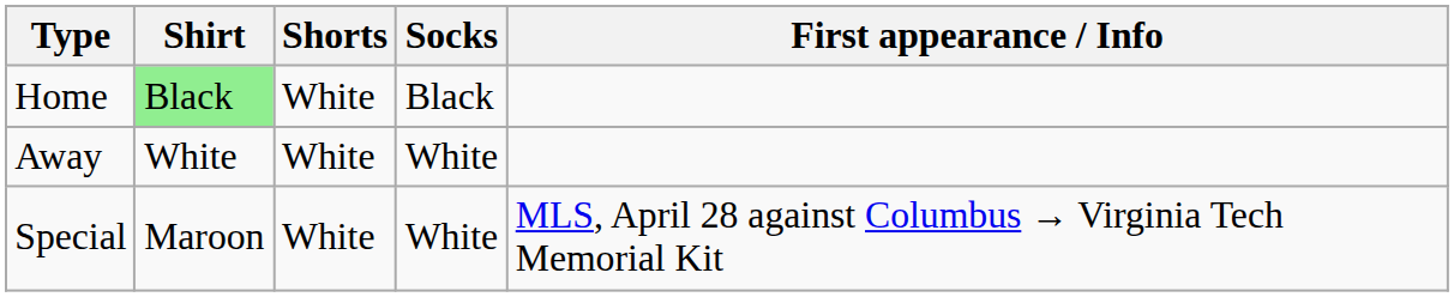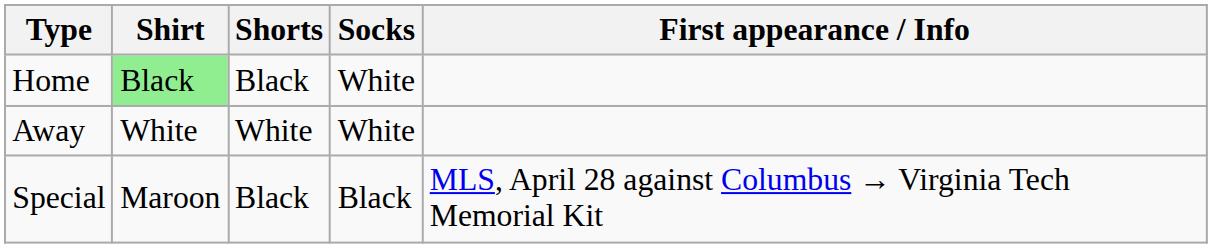 <table class="wikitable">
 <tr>
 <th>Type</th>
 <th>Shirt</th>
 <th>Shorts</th>
 <th>Socks</th>
 <th>First appearance / Info</th>
 </tr>
 <tr>
 <td>Home</td>
 <td style="background: lightgreen;">Black</td>
+<td>Black</td>
 <td>White</td>
-<td>Black</td>
 <td></td>
 </tr>
 <tr>
 <td>Away</td>
 <td>White</td>
 <td>White</td>
 <td>White</td>
 <td></td>
 </tr>
 <tr>
 <td>Special</td>
 <td>Maroon</td>
-<td>White</td>
-<td>White</td>
+<td>Black</td>
+<td>Black</td>
 <td><a href='#'>MLS</a>, April 28 against <a href='#'>Columbus</a> → Virginia Tech Memorial Kit</td>
 </tr>
 </table>
